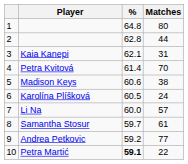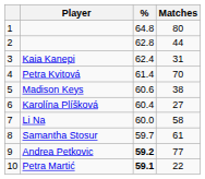 <table class="wikitable sortable" style=font-size:90%>
 <tr>
 <th></th>
 <th width=160>Player</th>
 <th width=20>%</th>
 <th>Matches</th>
 </tr>
 <tr>
 <td>1</td>
 <td></td>
 <td>64.8</td>
 <td align=center>80</td>
 </tr>
 <tr>
 <td>2</td>
 <td></td>
 <td>62.8</td>
 <td align=center>44</td>
 </tr>
 <tr>
 <td>3</td>
 <td> <a href='#'>Kaia Kanepi</a></td>
-<td>62.1</td>
+<td>62.4</td>
 <td align=center>31</td>
 </tr>
 <tr>
 <td>4</td>
 <td> <a href='#'>Petra Kvitová</a></td>
 <td>61.4</td>
 <td align=center>70</td>
 </tr>
 <tr>
 <td>5</td>
 <td> <a href='#'>Madison Keys</a></td>
 <td>60.6</td>
 <td align=center>38</td>
 </tr>
 <tr>
 <td>6</td>
 <td> <a href='#'>Karolína Plíšková</a></td>
-<td>60.5</td>
-<td align=center>24</td>
+<td>60.4</td>
+<td align=center>27</td>
 </tr>
 <tr>
 <td>7</td>
 <td> <a href='#'>Li Na</a></td>
 <td>60.0</td>
-<td align=center>57</td>
+<td align=center>58</td>
 </tr>
 <tr>
 <td>8</td>
 <td> <a href='#'>Samantha Stosur</a></td>
 <td>59.7</td>
 <td align=center>61</td>
 </tr>
 <tr>
 <td>9</td>
 <td> <a href='#'>Andrea Petkovic</a></td>
-<td>59.2</td>
+<td><strong>59.2</strong></td>
 <td align=center>77</td>
 </tr>
 <tr>
 <td>10</td>
 <td> <a href='#'>Petra Martić</a></td>
 <td><strong>59.1</strong></td>
 <td align=center>22</td>
 </tr>
 </table>
